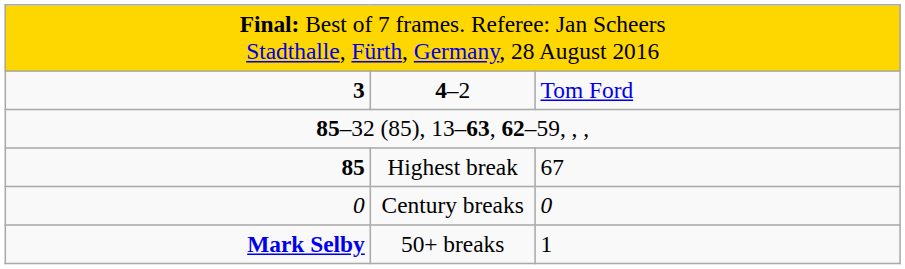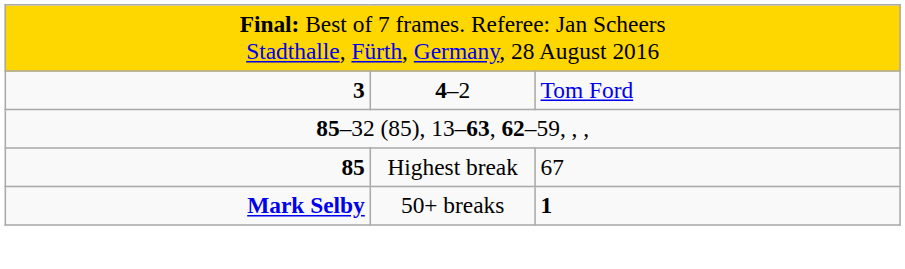 <table class="wikitable" style="font-size: 95%; margin: 1em auto 1em auto;">
 <tr>
 <td colspan="3" align="center" bgcolor="#ffd700"><strong>Final:</strong> Best of 7 frames. Referee: Jan Scheers<br> <a href='#'>Stadthalle</a>, <a href='#'>Fürth</a>, <a href='#'>Germany</a>, 28 August 2016</td>
 </tr>
 <tr>
 <td align="right"><strong>3</strong></td>
 <td width="100" align="center"><strong>4</strong>–2</td>
 <td width="230"><a href='#'>Tom Ford</a><br></td>
 </tr>
 <tr>
 <td colspan="3" align="center" style="font-size: 100%"><strong>85</strong>–32 (85), 13–<strong>63</strong>, <strong>62</strong>–59, , , </td>
 </tr>
 <tr>
 <td align="right"><strong>85</strong></td>
 <td align="center">Highest break</td>
 <td>67</td>
 </tr>
 <tr>
-<td align="right"><em>0</em></td>
-<td align="center">Century breaks</td>
-<td><em>0</em></td>
-</tr>
-<tr>
 <td width="230" align="right"><strong><a href='#'>Mark Selby</a></strong><br></td>
 <td align="center">50+ breaks</td>
-<td>1</td>
+<td><strong>1</strong></td>
 </tr>
 </table>
